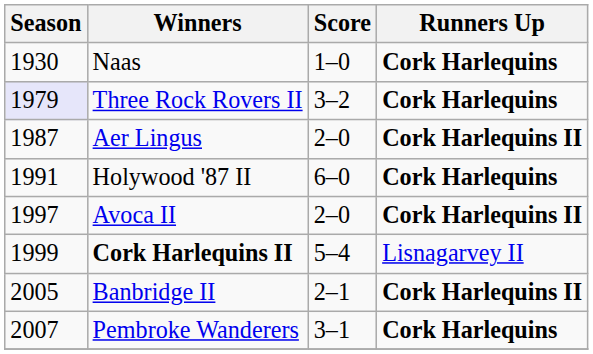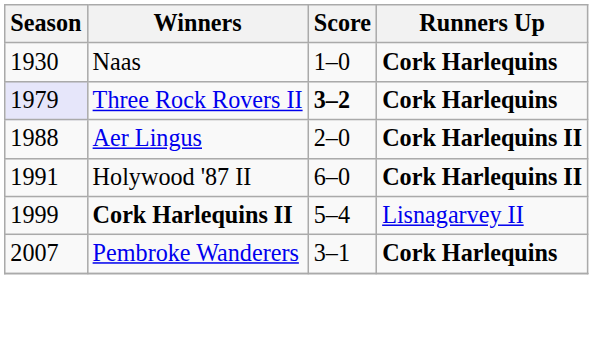 <table class="wikitable collapsible">
 <tr>
 <th>Season</th>
 <th>Winners</th>
 <th>Score</th>
 <th>Runners Up</th>
 </tr>
 <tr>
 <td>1930</td>
 <td>Naas </td>
 <td>1–0</td>
 <td><strong>Cork Harlequins</strong></td>
 </tr>
 <tr>
 <td style="background: lavender;">1979</td>
 <td><a href='#'>Three Rock Rovers II</a></td>
-<td>3–2</td>
+<td><strong>3–2</strong></td>
 <td><strong>Cork Harlequins</strong></td>
 </tr>
 <tr>
-<td>1987</td>
+<td>1988</td>
 <td><a href='#'>Aer Lingus</a></td>
 <td>2–0</td>
 <td><strong>Cork Harlequins II</strong></td>
 </tr>
 <tr>
 <td>1991</td>
 <td>Holywood '87 II</td>
 <td>6–0</td>
-<td><strong>Cork Harlequins</strong></td>
-</tr>
-<tr>
-<td>1997</td>
-<td><a href='#'>Avoca II</a></td>
-<td>2–0</td>
 <td><strong>Cork Harlequins II</strong></td>
 </tr>
 <tr>
 <td>1999</td>
 <td><strong>Cork Harlequins II</strong></td>
 <td>5–4</td>
 <td><a href='#'>Lisnagarvey II</a></td>
-</tr>
-<tr>
-<td>2005</td>
-<td><a href='#'>Banbridge II</a></td>
-<td>2–1</td>
-<td><strong>Cork Harlequins II</strong></td>
 </tr>
 <tr>
 <td>2007</td>
 <td><a href='#'>Pembroke Wanderers</a></td>
 <td>3–1</td>
 <td><strong>Cork Harlequins</strong></td>
 </tr>
 <tr>
 </tr>
 </table>
